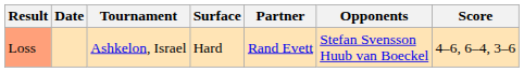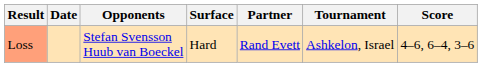 <table class="sortable wikitable">
 <tr>
 <th>Result</th>
 <th>Date</th>
-<th>Tournament</th>
+<th>Opponents</th>
 <th>Surface</th>
 <th>Partner</th>
-<th>Opponents</th>
+<th>Tournament</th>
 <th class="unsortable">Score</th>
 </tr>
 <tr style="background:moccasin;">
 <td bgcolor=FFA07A>Loss</td>
 <td></td>
-<td><a href='#'>Ashkelon</a>, Israel</td>
+<td> <a href='#'>Stefan Svensson</a><br> <a href='#'>Huub van Boeckel</a></td>
 <td>Hard</td>
 <td> <a href='#'>Rand Evett</a></td>
-<td> <a href='#'>Stefan Svensson</a><br> <a href='#'>Huub van Boeckel</a></td>
+<td><a href='#'>Ashkelon</a>, Israel</td>
 <td>4–6, 6–4, 3–6</td>
 </tr>
 </table>
